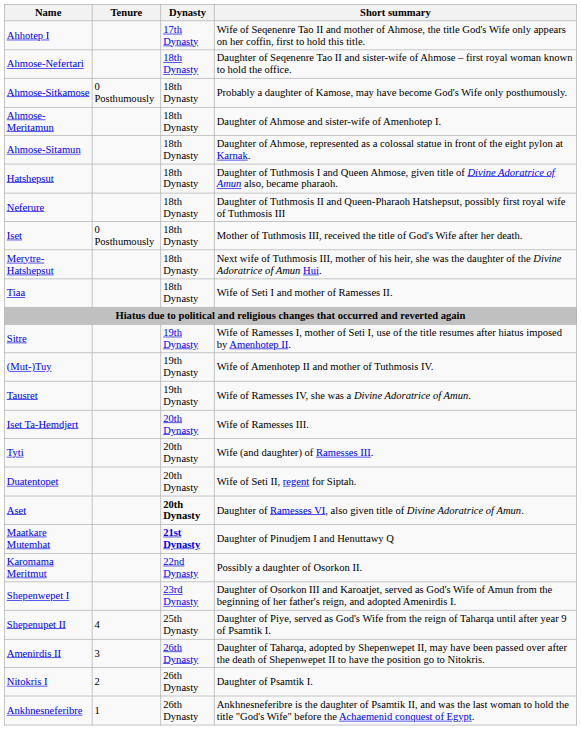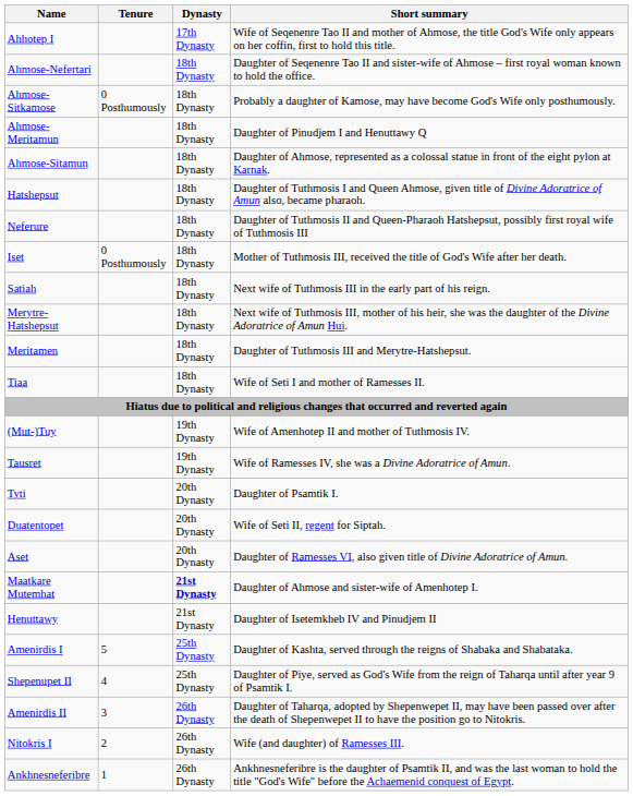 <table class="wikitable sortable">
 <tr>
 <th>Name</th>
 <th>Tenure</th>
 <th>Dynasty</th>
 <th class="unsortable">Short summary</th>
 </tr>
 <tr>
 <td><a href='#'>Ahhotep I</a></td>
 <td></td>
 <td><a href='#'>17th Dynasty</a></td>
 <td>Wife of Seqenenre Tao II and mother of Ahmose, the title God's Wife only appears on her coffin, first to hold this title.</td>
 </tr>
 <tr>
 <td><a href='#'>Ahmose-Nefertari</a></td>
 <td></td>
 <td><a href='#'>18th Dynasty</a></td>
 <td>Daughter of Seqenenre Tao II and sister-wife of Ahmose – first royal woman known to hold the office.</td>
 </tr>
 <tr>
 <td><a href='#'>Ahmose-Sitkamose</a></td>
 <td><span>0</span> Posthumously</td>
 <td>18th Dynasty</td>
 <td>Probably a daughter of Kamose, may have become God's Wife only posthumously.</td>
 </tr>
 <tr>
 <td><a href='#'>Ahmose-Meritamun</a></td>
 <td></td>
 <td>18th Dynasty</td>
-<td>Daughter of Ahmose and sister-wife of Amenhotep I.</td>
+<td>Daughter of Pinudjem I and Henuttawy Q</td>
 </tr>
 <tr>
 <td><a href='#'>Ahmose-Sitamun</a></td>
 <td></td>
 <td>18th Dynasty</td>
 <td>Daughter of Ahmose, represented as a colossal statue in front of the eight pylon at <a href='#'>Karnak</a>.</td>
 </tr>
 <tr>
 <td><a href='#'>Hatshepsut</a></td>
 <td></td>
 <td>18th Dynasty</td>
 <td>Daughter of Tuthmosis I and Queen Ahmose, given title of <em><a href='#'>Divine Adoratrice of Amun</a></em> also, became pharaoh.</td>
 </tr>
 <tr>
 <td><a href='#'>Neferure</a></td>
 <td></td>
 <td>18th Dynasty</td>
 <td>Daughter of Tuthmosis II and Queen-Pharaoh Hatshepsut, possibly first royal wife of Tuthmosis III</td>
 </tr>
 <tr>
 <td><a href='#'>Iset</a></td>
 <td><span>0</span> Posthumously</td>
 <td>18th Dynasty</td>
 <td>Mother of Tuthmosis III, received the title of God's Wife after her death.</td>
 </tr>
 <tr>
+<td><a href='#'>Satiah</a></td>
+<td></td>
+<td>18th Dynasty</td>
+<td>Next wife of Tuthmosis III in the early part of his reign.</td>
+</tr>
+<tr>
 <td><a href='#'>Merytre-Hatshepsut</a></td>
 <td></td>
 <td>18th Dynasty</td>
 <td>Next wife of Tuthmosis III, mother of his heir, she was the daughter of the <em>Divine Adoratrice of Amun</em> <a href='#'>Hui</a>.</td>
+</tr>
+<tr>
+<td><a href='#'>Meritamen</a></td>
+<td></td>
+<td>18th Dynasty</td>
+<td>Daughter of Tuthmosis III and Merytre-Hatshepsut.</td>
 </tr>
 <tr>
 <td><a href='#'>Tiaa</a></td>
 <td></td>
 <td>18th Dynasty</td>
 <td>Wife of Seti I and mother of Ramesses II.</td>
 </tr>
 <tr style="background:#C0C0C0;">
 <td colspan=4 align="center"><strong>Hiatus due to political and religious changes that occurred and reverted again</strong></td>
-</tr>
-<tr>
-<td><a href='#'>Sitre</a></td>
-<td></td>
-<td><a href='#'>19th Dynasty</a></td>
-<td>Wife of Ramesses I, mother of Seti I, use of the title resumes after hiatus imposed by <a href='#'>Amenhotep II</a>.</td>
 </tr>
 <tr>
 <td><a href='#'>(Mut-)Tuy</a></td>
 <td></td>
 <td>19th Dynasty</td>
 <td>Wife of Amenhotep II and mother of Tuthmosis IV.</td>
 </tr>
 <tr>
 <td><a href='#'>Tausret</a></td>
 <td></td>
 <td>19th Dynasty</td>
 <td>Wife of Ramesses IV, she was a <em>Divine Adoratrice of Amun</em>.</td>
 </tr>
 <tr>
-<td><a href='#'>Iset Ta-Hemdjert</a></td>
-<td></td>
-<td><a href='#'>20th Dynasty</a></td>
-<td>Wife of Ramesses III.</td>
-</tr>
-<tr>
 <td><a href='#'>Tyti</a></td>
 <td></td>
 <td>20th Dynasty</td>
-<td>Wife (and daughter) of <a href='#'>Ramesses III</a>.</td>
+<td>Daughter of Psamtik I.</td>
 </tr>
 <tr>
 <td><a href='#'>Duatentopet</a></td>
 <td></td>
 <td>20th Dynasty</td>
 <td>Wife of Seti II, <a href='#'>regent</a> for Siptah.</td>
 </tr>
 <tr>
 <td><a href='#'>Aset</a></td>
 <td></td>
-<td><strong>20th Dynasty</strong></td>
+<td>20th Dynasty</td>
 <td>Daughter of <a href='#'>Ramesses VI</a>, also given title of <em>Divine Adoratrice of Amun</em>.</td>
 </tr>
 <tr>
 <td><a href='#'>Maatkare Mutemhat</a></td>
 <td></td>
 <td><strong><a href='#'>21st Dynasty</a></strong></td>
-<td>Daughter of Pinudjem I and Henuttawy Q</td>
+<td>Daughter of Ahmose and sister-wife of Amenhotep I.</td>
 </tr>
 <tr>
-<td><a href='#'>Karomama Meritmut</a></td>
+<td><a href='#'>Henuttawy</a></td>
 <td></td>
-<td><a href='#'>22nd Dynasty</a></td>
-<td>Possibly a daughter of Osorkon II.</td>
+<td>21st Dynasty</td>
+<td>Daughter of Isetemkheb IV and Pinudjem II</td>
 </tr>
 <tr>
-<td><a href='#'>Shepenwepet I</a></td>
-<td></td>
-<td><a href='#'>23rd Dynasty</a></td>
-<td>Daughter of Osorkon III and Karoatjet, served as God's Wife of Amun from the beginning of her father's reign, and adopted Amenirdis I.</td>
+<td><a href='#'>Amenirdis I</a></td>
+<td><span>5</span> </td>
+<td><a href='#'>25th Dynasty</a></td>
+<td>Daughter of Kashta, served through the reigns of Shabaka and Shabataka.</td>
 </tr>
 <tr>
 <td><a href='#'>Shepenupet II</a></td>
 <td><span>4</span> </td>
 <td>25th Dynasty</td>
 <td>Daughter of Piye, served as God's Wife from the reign of Taharqa until after year 9 of Psamtik I.</td>
 </tr>
 <tr>
 <td><a href='#'>Amenirdis II</a></td>
 <td><span>3</span> </td>
 <td><a href='#'>26th Dynasty</a></td>
 <td>Daughter of Taharqa, adopted by Shepenwepet II, may have been passed over after the death of Shepenwepet II to have the position go to Nitokris.</td>
 </tr>
 <tr>
 <td><a href='#'>Nitokris I</a></td>
 <td><span>2</span> </td>
 <td>26th Dynasty</td>
-<td>Daughter of Psamtik I.</td>
+<td>Wife (and daughter) of <a href='#'>Ramesses III</a>.</td>
 </tr>
 <tr>
 <td><a href='#'>Ankhnesneferibre</a></td>
 <td><span>1</span> </td>
 <td>26th Dynasty</td>
 <td>Ankhnesneferibre is the daughter of Psamtik II, and was the last woman to hold the title "God's Wife" before the <a href='#'>Achaemenid conquest of Egypt</a>.</td>
 </tr>
 </table>
